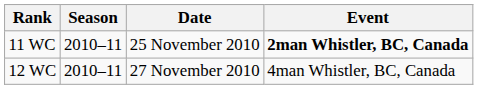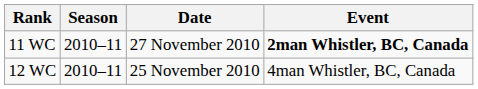 <table class="wikitable sortable" align="center">
 <tr>
 <th align="center">Rank</th>
 <th>Season</th>
 <th>Date</th>
 <th>Event</th>
 </tr>
 <tr>
 <td>11 WC</td>
 <td>2010–11</td>
-<td>25 November 2010</td>
+<td>27 November 2010</td>
 <td><strong>2man Whistler, BC, Canada</strong></td>
 </tr>
 <tr>
 <td>12 WC</td>
 <td>2010–11</td>
-<td>27 November 2010</td>
+<td>25 November 2010</td>
 <td>4man Whistler, BC, Canada</td>
 </tr>
 </table>
